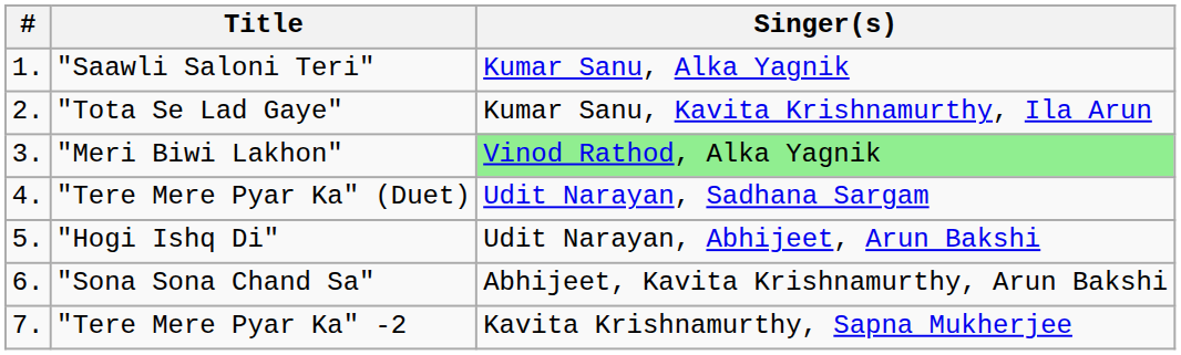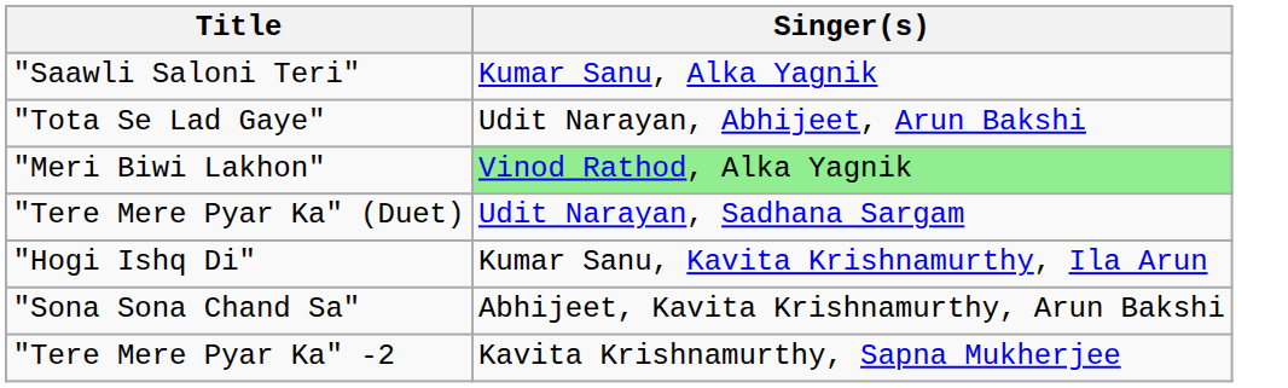 <table class="wikitable sortable" style="font-size:95%;">
 <tr>
-<th>#</th>
 <th>Title</th>
 <th>Singer(s)</th>
 </tr>
 <tr>
-<td>1.</td>
 <td>"Saawli Saloni Teri"</td>
 <td><a href='#'>Kumar Sanu</a>, <a href='#'>Alka Yagnik</a></td>
 </tr>
 <tr>
-<td>2.</td>
 <td>"Tota Se Lad Gaye"</td>
-<td>Kumar Sanu, <a href='#'>Kavita Krishnamurthy</a>, <a href='#'>Ila Arun</a></td>
+<td>Udit Narayan, <a href='#'>Abhijeet</a>, <a href='#'>Arun Bakshi</a></td>
 </tr>
 <tr>
-<td>3.</td>
 <td>"Meri Biwi Lakhon"</td>
 <td style="background: lightgreen;"><a href='#'>Vinod Rathod</a>, Alka Yagnik</td>
 </tr>
 <tr>
-<td>4.</td>
 <td>"Tere Mere Pyar Ka" (Duet)</td>
 <td><a href='#'>Udit Narayan</a>, <a href='#'>Sadhana Sargam</a></td>
 </tr>
 <tr>
-<td>5.</td>
 <td>"Hogi Ishq Di"</td>
-<td>Udit Narayan, <a href='#'>Abhijeet</a>, <a href='#'>Arun Bakshi</a></td>
+<td>Kumar Sanu, <a href='#'>Kavita Krishnamurthy</a>, <a href='#'>Ila Arun</a></td>
 </tr>
 <tr>
-<td>6.</td>
 <td>"Sona Sona Chand Sa"</td>
 <td>Abhijeet, Kavita Krishnamurthy, Arun Bakshi</td>
 </tr>
 <tr>
-<td>7.</td>
 <td>"Tere Mere Pyar Ka" -2</td>
 <td>Kavita Krishnamurthy, <a href='#'>Sapna Mukherjee</a></td>
 </tr>
 </table>
